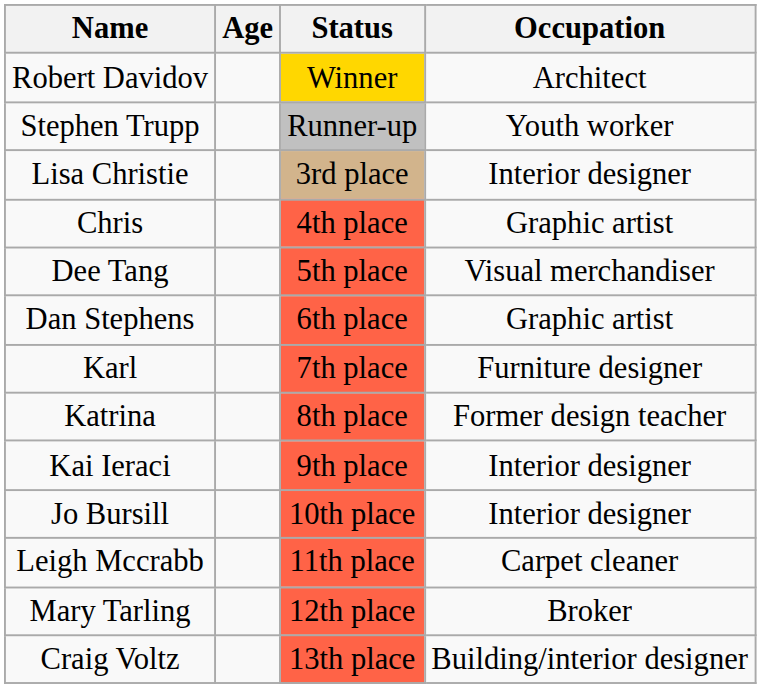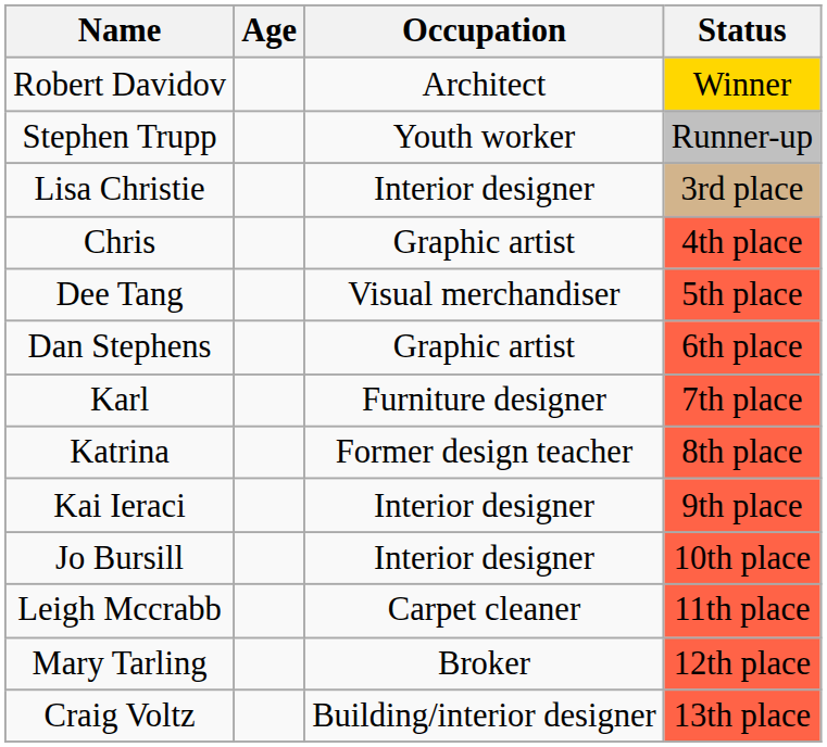 <table class="wikitable plainrowheaders" style="text-align:center;">
 <tr>
 <th>Name</th>
 <th>Age</th>
+<th>Occupation</th>
 <th>Status</th>
-<th>Occupation</th>
 </tr>
 <tr>
 <td>Robert Davidov</td>
 <td></td>
+<td>Architect</td>
 <td bgcolor="gold">Winner</td>
-<td>Architect</td>
 </tr>
 <tr>
 <td>Stephen Trupp</td>
 <td></td>
+<td>Youth worker</td>
 <td bgcolor="silver">Runner-up</td>
-<td>Youth worker</td>
 </tr>
 <tr>
 <td>Lisa Christie</td>
 <td></td>
+<td>Interior designer</td>
 <td bgcolor="tan">3rd place</td>
-<td>Interior designer</td>
 </tr>
 <tr>
 <td>Chris</td>
 <td></td>
+<td>Graphic artist</td>
 <td bgcolor="tomato">4th place</td>
-<td>Graphic artist</td>
 </tr>
 <tr>
 <td>Dee Tang</td>
 <td></td>
+<td>Visual merchandiser</td>
 <td bgcolor="tomato">5th place</td>
-<td>Visual merchandiser</td>
 </tr>
 <tr>
 <td>Dan Stephens</td>
 <td></td>
+<td>Graphic artist</td>
 <td bgcolor="tomato">6th place</td>
-<td>Graphic artist</td>
 </tr>
 <tr>
 <td>Karl</td>
 <td></td>
+<td>Furniture designer</td>
 <td bgcolor="tomato">7th place</td>
-<td>Furniture designer</td>
 </tr>
 <tr>
 <td>Katrina</td>
 <td></td>
+<td>Former design teacher</td>
 <td bgcolor="tomato">8th place</td>
-<td>Former design teacher</td>
 </tr>
 <tr>
 <td>Kai Ieraci</td>
 <td></td>
+<td>Interior designer</td>
 <td bgcolor="tomato">9th place</td>
-<td>Interior designer</td>
 </tr>
 <tr>
 <td>Jo Bursill</td>
 <td></td>
+<td>Interior designer</td>
 <td bgcolor="tomato">10th place</td>
-<td>Interior designer</td>
 </tr>
 <tr>
 <td>Leigh Mccrabb</td>
 <td></td>
+<td>Carpet cleaner</td>
 <td bgcolor="tomato">11th place</td>
-<td>Carpet cleaner</td>
 </tr>
 <tr>
 <td>Mary Tarling</td>
 <td></td>
+<td>Broker</td>
 <td bgcolor="tomato">12th place</td>
-<td>Broker</td>
 </tr>
 <tr>
 <td>Craig Voltz</td>
 <td></td>
+<td>Building/interior designer</td>
 <td bgcolor="tomato">13th place</td>
-<td>Building/interior designer</td>
 </tr>
 </table>
